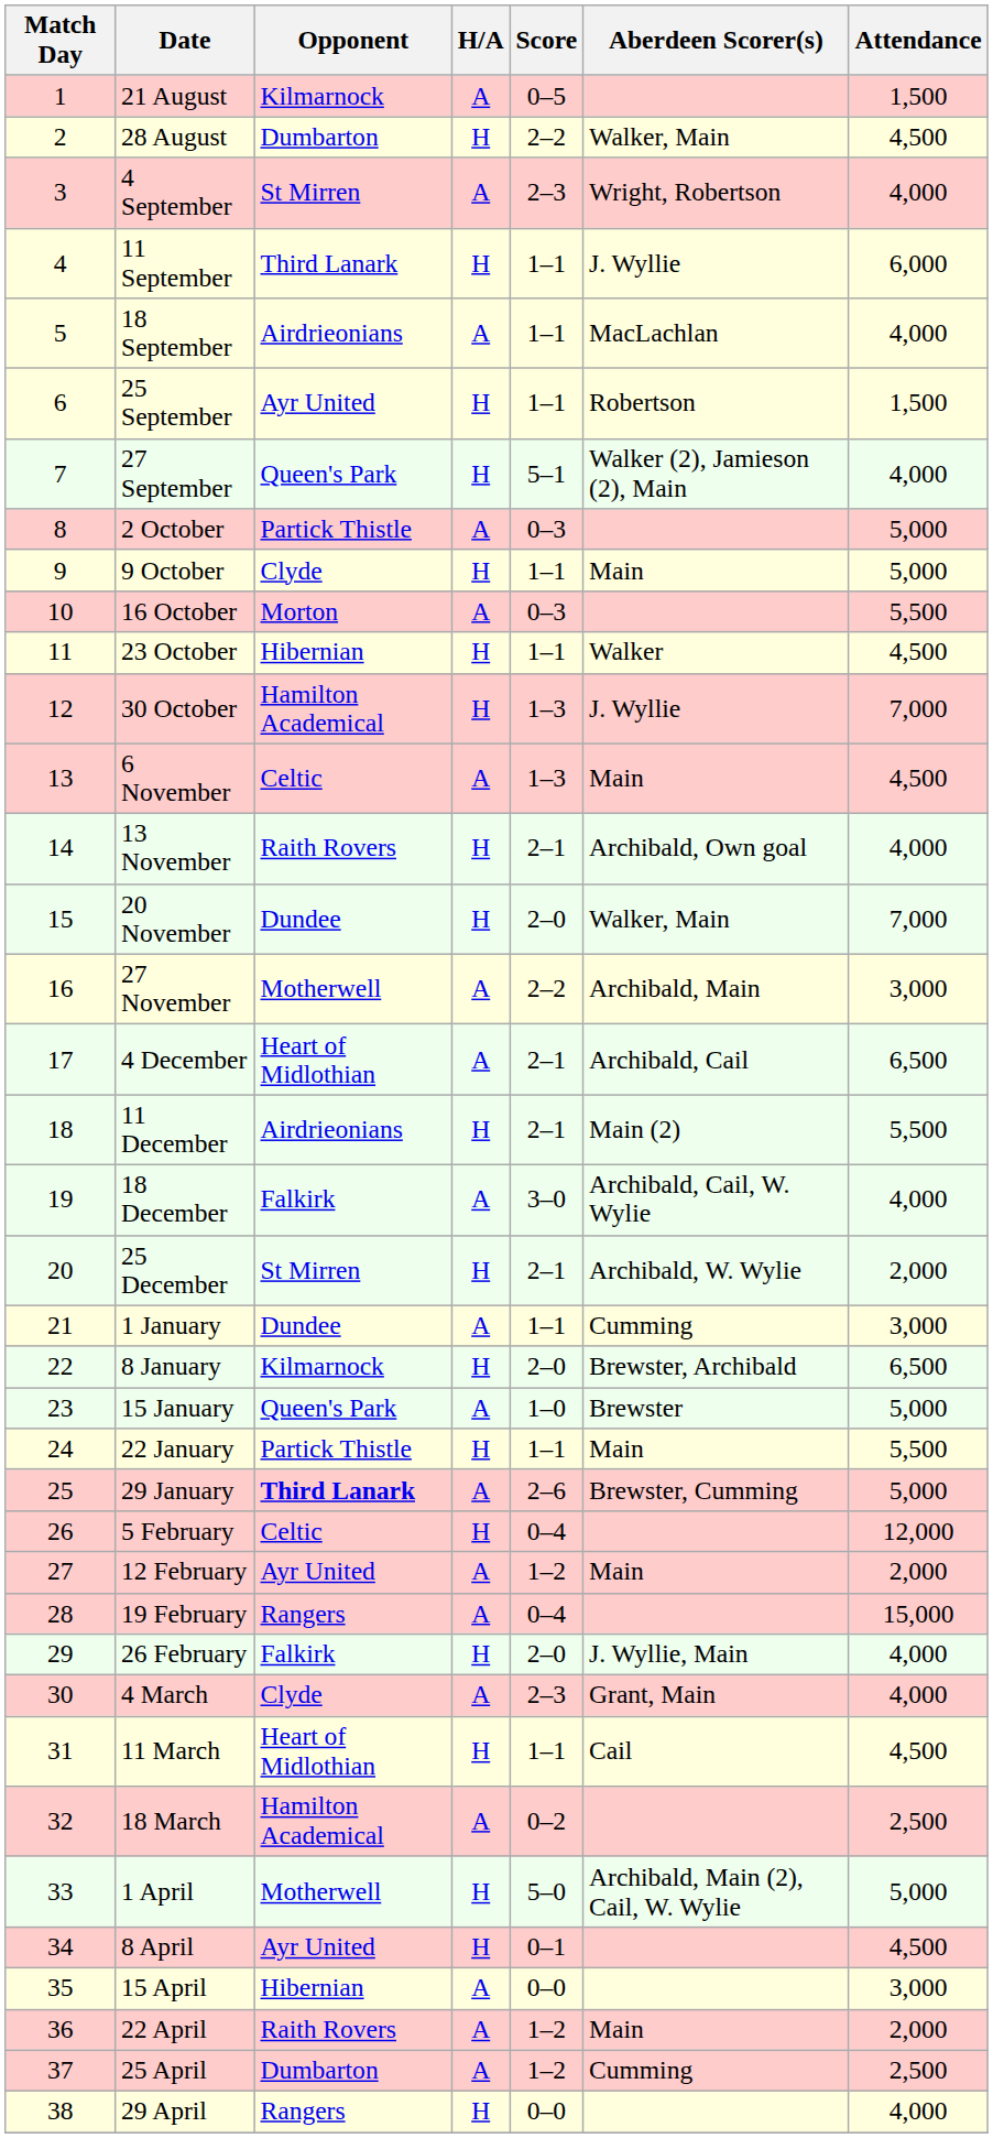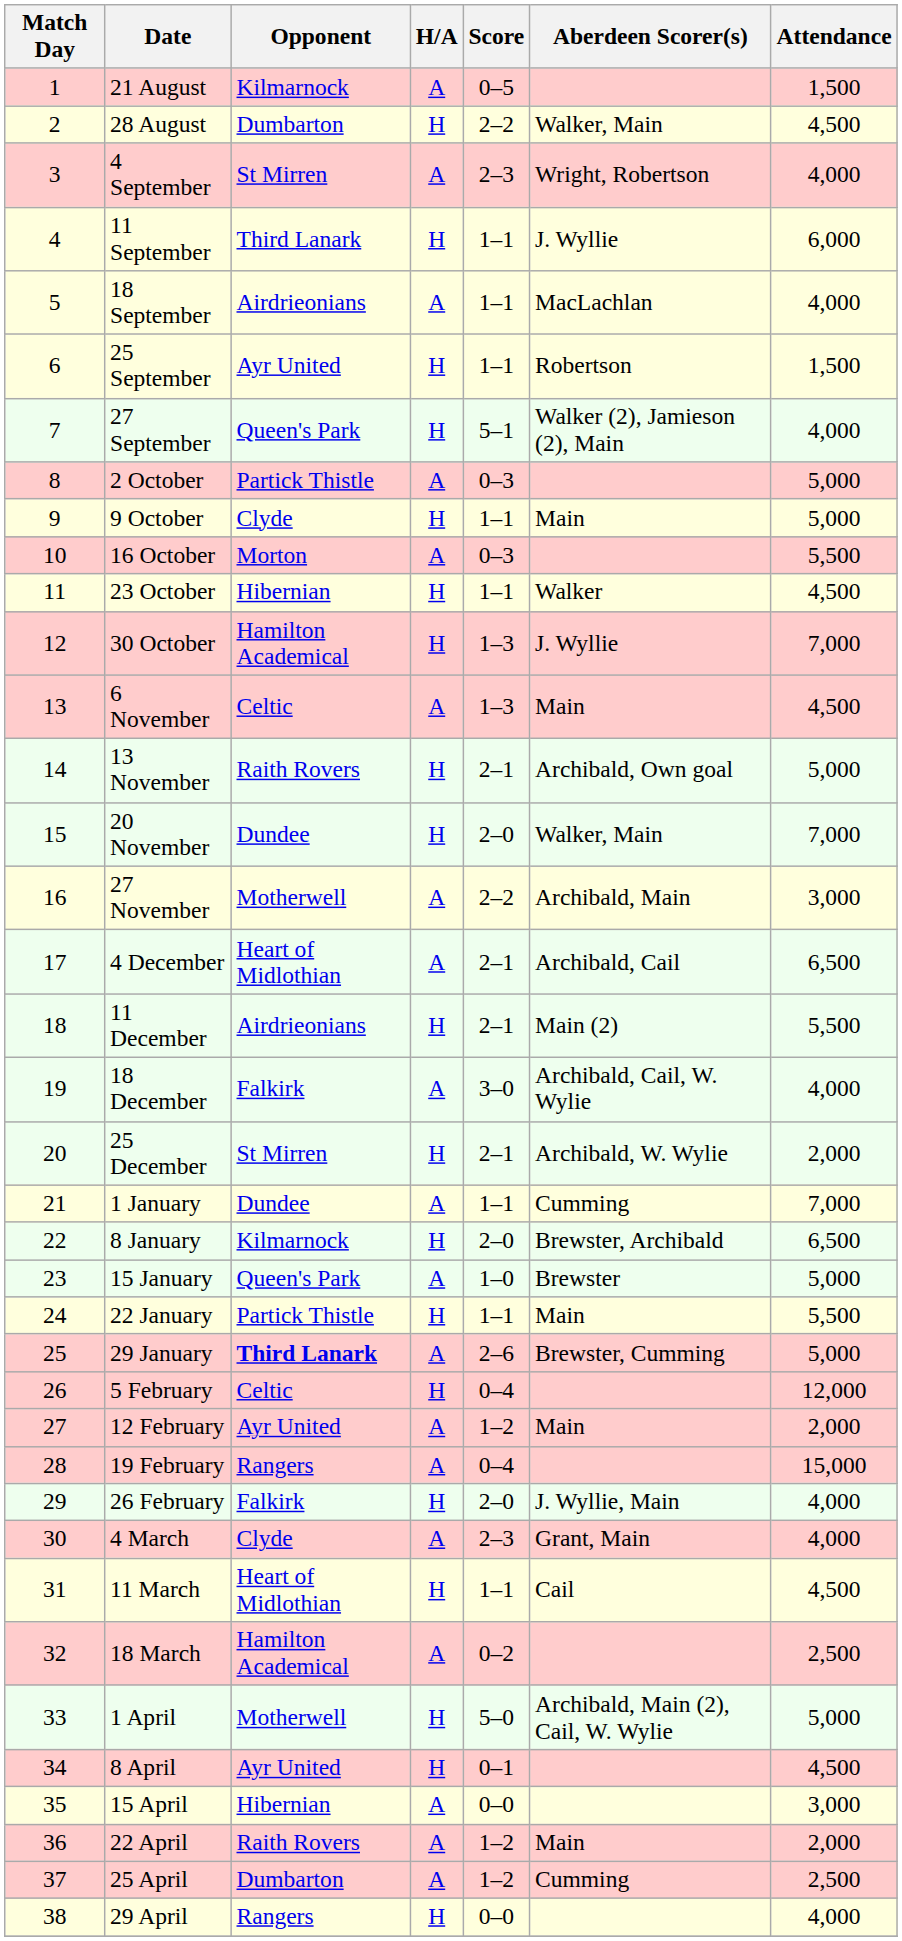 <table class="wikitable" style="text-align:center">
 <tr>
 <th>Match Day</th>
 <th>Date</th>
 <th>Opponent</th>
 <th>H/A</th>
 <th>Score</th>
 <th>Aberdeen Scorer(s)</th>
 <th>Attendance</th>
 </tr>
 <tr bgcolor=#FFCCCC>
 <td>1</td>
 <td align=left>21 August</td>
 <td align=left><a href='#'>Kilmarnock</a></td>
 <td><a href='#'>A</a></td>
 <td>0–5</td>
 <td align=left></td>
 <td>1,500</td>
 </tr>
 <tr bgcolor=#FFFFDD>
 <td>2</td>
 <td align=left>28 August</td>
 <td align=left><a href='#'>Dumbarton</a></td>
 <td><a href='#'>H</a></td>
 <td>2–2</td>
 <td align=left>Walker, Main</td>
 <td>4,500</td>
 </tr>
 <tr bgcolor=#FFCCCC>
 <td>3</td>
 <td align=left>4 September</td>
 <td align=left><a href='#'>St Mirren</a></td>
 <td><a href='#'>A</a></td>
 <td>2–3</td>
 <td align=left>Wright, Robertson</td>
 <td>4,000</td>
 </tr>
 <tr bgcolor=#FFFFDD>
 <td>4</td>
 <td align=left>11 September</td>
 <td align=left><a href='#'>Third Lanark</a></td>
 <td><a href='#'>H</a></td>
 <td>1–1</td>
 <td align=left>J. Wyllie</td>
 <td>6,000</td>
 </tr>
 <tr bgcolor=#FFFFDD>
 <td>5</td>
 <td align=left>18 September</td>
 <td align=left><a href='#'>Airdrieonians</a></td>
 <td><a href='#'>A</a></td>
 <td>1–1</td>
 <td align=left>MacLachlan</td>
 <td>4,000</td>
 </tr>
 <tr bgcolor=#FFFFDD>
 <td>6</td>
 <td align=left>25 September</td>
 <td align=left><a href='#'>Ayr United</a></td>
 <td><a href='#'>H</a></td>
 <td>1–1</td>
 <td align=left>Robertson</td>
 <td>1,500</td>
 </tr>
 <tr bgcolor=#EEFFEE>
 <td>7</td>
 <td align=left>27 September</td>
 <td align=left><a href='#'>Queen's Park</a></td>
 <td><a href='#'>H</a></td>
 <td>5–1</td>
 <td align=left>Walker (2), Jamieson (2), Main</td>
 <td>4,000</td>
 </tr>
 <tr bgcolor=#FFCCCC>
 <td>8</td>
 <td align=left>2 October</td>
 <td align=left><a href='#'>Partick Thistle</a></td>
 <td><a href='#'>A</a></td>
 <td>0–3</td>
 <td align=left></td>
 <td>5,000</td>
 </tr>
 <tr bgcolor=#FFFFDD>
 <td>9</td>
 <td align=left>9 October</td>
 <td align=left><a href='#'>Clyde</a></td>
 <td><a href='#'>H</a></td>
 <td>1–1</td>
 <td align=left>Main</td>
 <td>5,000</td>
 </tr>
 <tr bgcolor=#FFCCCC>
 <td>10</td>
 <td align=left>16 October</td>
 <td align=left><a href='#'>Morton</a></td>
 <td><a href='#'>A</a></td>
 <td>0–3</td>
 <td align=left></td>
 <td>5,500</td>
 </tr>
 <tr bgcolor=#FFFFDD>
 <td>11</td>
 <td align=left>23 October</td>
 <td align=left><a href='#'>Hibernian</a></td>
 <td><a href='#'>H</a></td>
 <td>1–1</td>
 <td align=left>Walker</td>
 <td>4,500</td>
 </tr>
 <tr bgcolor=#FFCCCC>
 <td>12</td>
 <td align=left>30 October</td>
 <td align=left><a href='#'>Hamilton Academical</a></td>
 <td><a href='#'>H</a></td>
 <td>1–3</td>
 <td align=left>J. Wyllie</td>
 <td>7,000</td>
 </tr>
 <tr bgcolor=#FFCCCC>
 <td>13</td>
 <td align=left>6 November</td>
 <td align=left><a href='#'>Celtic</a></td>
 <td><a href='#'>A</a></td>
 <td>1–3</td>
 <td align=left>Main</td>
 <td>4,500</td>
 </tr>
 <tr bgcolor=#EEFFEE>
 <td>14</td>
 <td align=left>13 November</td>
 <td align=left><a href='#'>Raith Rovers</a></td>
 <td><a href='#'>H</a></td>
 <td>2–1</td>
 <td align=left>Archibald, Own goal</td>
-<td>4,000</td>
+<td>5,000</td>
 </tr>
 <tr bgcolor=#EEFFEE>
 <td>15</td>
 <td align=left>20 November</td>
 <td align=left><a href='#'>Dundee</a></td>
 <td><a href='#'>H</a></td>
 <td>2–0</td>
 <td align=left>Walker, Main</td>
 <td>7,000</td>
 </tr>
 <tr bgcolor=#FFFFDD>
 <td>16</td>
 <td align=left>27 November</td>
 <td align=left><a href='#'>Motherwell</a></td>
 <td><a href='#'>A</a></td>
 <td>2–2</td>
 <td align=left>Archibald, Main</td>
 <td>3,000</td>
 </tr>
 <tr bgcolor=#EEFFEE>
 <td>17</td>
 <td align=left>4 December</td>
 <td align=left><a href='#'>Heart of Midlothian</a></td>
 <td><a href='#'>A</a></td>
 <td>2–1</td>
 <td align=left>Archibald, Cail</td>
 <td>6,500</td>
 </tr>
 <tr bgcolor=#EEFFEE>
 <td>18</td>
 <td align=left>11 December</td>
 <td align=left><a href='#'>Airdrieonians</a></td>
 <td><a href='#'>H</a></td>
 <td>2–1</td>
 <td align=left>Main (2)</td>
 <td>5,500</td>
 </tr>
 <tr bgcolor=#EEFFEE>
 <td>19</td>
 <td align=left>18 December</td>
 <td align=left><a href='#'>Falkirk</a></td>
 <td><a href='#'>A</a></td>
 <td>3–0</td>
 <td align=left>Archibald, Cail, W. Wylie</td>
 <td>4,000</td>
 </tr>
 <tr bgcolor=#EEFFEE>
 <td>20</td>
 <td align=left>25 December</td>
 <td align=left><a href='#'>St Mirren</a></td>
 <td><a href='#'>H</a></td>
 <td>2–1</td>
 <td align=left>Archibald, W. Wylie</td>
 <td>2,000</td>
 </tr>
 <tr bgcolor=#FFFFDD>
 <td>21</td>
 <td align=left>1 January</td>
 <td align=left><a href='#'>Dundee</a></td>
 <td><a href='#'>A</a></td>
 <td>1–1</td>
 <td align=left>Cumming</td>
-<td>3,000</td>
+<td>7,000</td>
 </tr>
 <tr bgcolor=#EEFFEE>
 <td>22</td>
 <td align=left>8 January</td>
 <td align=left><a href='#'>Kilmarnock</a></td>
 <td><a href='#'>H</a></td>
 <td>2–0</td>
 <td align=left>Brewster, Archibald</td>
 <td>6,500</td>
 </tr>
 <tr bgcolor=#EEFFEE>
 <td>23</td>
 <td align=left>15 January</td>
 <td align=left><a href='#'>Queen's Park</a></td>
 <td><a href='#'>A</a></td>
 <td>1–0</td>
 <td align=left>Brewster</td>
 <td>5,000</td>
 </tr>
 <tr bgcolor=#FFFFDD>
 <td>24</td>
 <td align=left>22 January</td>
 <td align=left><a href='#'>Partick Thistle</a></td>
 <td><a href='#'>H</a></td>
 <td>1–1</td>
 <td align=left>Main</td>
 <td>5,500</td>
 </tr>
 <tr bgcolor=#FFCCCC>
 <td>25</td>
 <td align=left>29 January</td>
 <td align=left><strong><a href='#'>Third Lanark</a></strong></td>
 <td><a href='#'>A</a></td>
 <td>2–6</td>
 <td align=left>Brewster, Cumming</td>
 <td>5,000</td>
 </tr>
 <tr bgcolor=#FFCCCC>
 <td>26</td>
 <td align=left>5 February</td>
 <td align=left><a href='#'>Celtic</a></td>
 <td><a href='#'>H</a></td>
 <td>0–4</td>
 <td align=left></td>
 <td>12,000</td>
 </tr>
 <tr bgcolor=#FFCCCC>
 <td>27</td>
 <td align=left>12 February</td>
 <td align=left><a href='#'>Ayr United</a></td>
 <td><a href='#'>A</a></td>
 <td>1–2</td>
 <td align=left>Main</td>
 <td>2,000</td>
 </tr>
 <tr bgcolor=#FFCCCC>
 <td>28</td>
 <td align=left>19 February</td>
 <td align=left><a href='#'>Rangers</a></td>
 <td><a href='#'>A</a></td>
 <td>0–4</td>
 <td align=left></td>
 <td>15,000</td>
 </tr>
 <tr bgcolor=#EEFFEE>
 <td>29</td>
 <td align=left>26 February</td>
 <td align=left><a href='#'>Falkirk</a></td>
 <td><a href='#'>H</a></td>
 <td>2–0</td>
 <td align=left>J. Wyllie, Main</td>
 <td>4,000</td>
 </tr>
 <tr bgcolor=#FFCCCC>
 <td>30</td>
 <td align=left>4 March</td>
 <td align=left><a href='#'>Clyde</a></td>
 <td><a href='#'>A</a></td>
 <td>2–3</td>
 <td align=left>Grant, Main</td>
 <td>4,000</td>
 </tr>
 <tr bgcolor=#FFFFDD>
 <td>31</td>
 <td align=left>11 March</td>
 <td align=left><a href='#'>Heart of Midlothian</a></td>
 <td><a href='#'>H</a></td>
 <td>1–1</td>
 <td align=left>Cail</td>
 <td>4,500</td>
 </tr>
 <tr bgcolor=#FFCCCC>
 <td>32</td>
 <td align=left>18 March</td>
 <td align=left><a href='#'>Hamilton Academical</a></td>
 <td><a href='#'>A</a></td>
 <td>0–2</td>
 <td align=left></td>
 <td>2,500</td>
 </tr>
 <tr bgcolor=#EEFFEE>
 <td>33</td>
 <td align=left>1 April</td>
 <td align=left><a href='#'>Motherwell</a></td>
 <td><a href='#'>H</a></td>
 <td>5–0</td>
 <td align=left>Archibald, Main (2), Cail, W. Wylie</td>
 <td>5,000</td>
 </tr>
 <tr bgcolor=#FFCCCC>
 <td>34</td>
 <td align=left>8 April</td>
 <td align=left><a href='#'>Ayr United</a></td>
 <td><a href='#'>H</a></td>
 <td>0–1</td>
 <td align=left></td>
 <td>4,500</td>
 </tr>
 <tr bgcolor=#FFFFDD>
 <td>35</td>
 <td align=left>15 April</td>
 <td align=left><a href='#'>Hibernian</a></td>
 <td><a href='#'>A</a></td>
 <td>0–0</td>
 <td align=left></td>
 <td>3,000</td>
 </tr>
 <tr bgcolor=#FFCCCC>
 <td>36</td>
 <td align=left>22 April</td>
 <td align=left><a href='#'>Raith Rovers</a></td>
 <td><a href='#'>A</a></td>
 <td>1–2</td>
 <td align=left>Main</td>
 <td>2,000</td>
 </tr>
 <tr bgcolor=#FFCCCC>
 <td>37</td>
 <td align=left>25 April</td>
 <td align=left><a href='#'>Dumbarton</a></td>
 <td><a href='#'>A</a></td>
 <td>1–2</td>
 <td align=left>Cumming</td>
 <td>2,500</td>
 </tr>
 <tr bgcolor=#FFFFDD>
 <td>38</td>
 <td align=left>29 April</td>
 <td align=left><a href='#'>Rangers</a></td>
 <td><a href='#'>H</a></td>
 <td>0–0</td>
 <td align=left></td>
 <td>4,000</td>
 </tr>
 <tr>
 </tr>
 </table>
